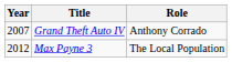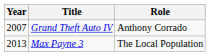 <table class="wikitable sortable">
 <tr>
 <th>Year</th>
 <th>Title</th>
 <th>Role</th>
 </tr>
 <tr>
 <td>2007</td>
 <td><em><a href='#'>Grand Theft Auto IV</a></em></td>
 <td>Anthony Corrado</td>
 </tr>
 <tr>
-<td>2012</td>
+<td>2013</td>
 <td><em><a href='#'>Max Payne 3</a></em></td>
 <td>The Local Population</td>
 </tr>
 </table>
